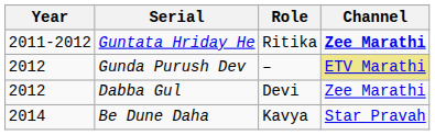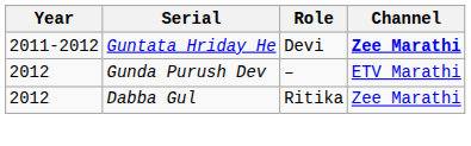 <table class="wikitable sortable">
 <tr>
 <th>Year</th>
 <th>Serial</th>
 <th>Role</th>
 <th>Channel</th>
 </tr>
 <tr>
 <td>2011-2012</td>
 <td><em><a href='#'>Guntata Hriday He</a></em></td>
-<td>Ritika</td>
+<td>Devi</td>
 <td><strong><a href='#'>Zee Marathi</a></strong></td>
 </tr>
 <tr>
 <td>2012</td>
 <td><em>Gunda Purush Dev</em></td>
 <td>–</td>
-<td style="background: khaki;"><a href='#'>ETV Marathi</a></td>
+<td><a href='#'>ETV Marathi</a></td>
 </tr>
 <tr>
 <td>2012</td>
 <td><em>Dabba Gul</em></td>
-<td>Devi</td>
+<td>Ritika</td>
 <td><a href='#'>Zee Marathi</a></td>
 </tr>
-<tr>
-<td>2014</td>
-<td><em>Be Dune Daha</em></td>
-<td>Kavya</td>
-<td><a href='#'>Star Pravah</a></td>
-</tr>
 </table>
